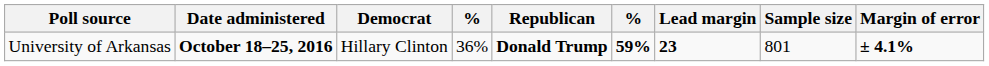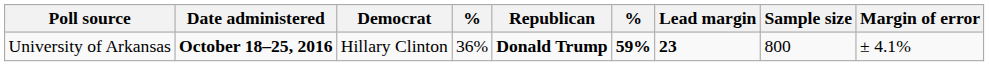 <table class="wikitable">
 <tr>
 <th>Poll source</th>
 <th>Date administered</th>
 <th>Democrat</th>
 <th>%</th>
 <th>Republican</th>
 <th>%</th>
 <th>Lead margin</th>
 <th>Sample size</th>
 <th>Margin of error</th>
 </tr>
 <tr>
 <td>University of Arkansas</td>
 <td><strong>October 18–25, 2016</strong></td>
 <td>Hillary Clinton</td>
 <td>36%</td>
 <td><strong>Donald Trump</strong></td>
 <td><strong>59%</strong></td>
 <td><strong>23</strong></td>
-<td>801</td>
-<td><strong>± 4.1%</strong></td>
+<td>800</td>
+<td>± 4.1%</td>
 </tr>
 </table>
